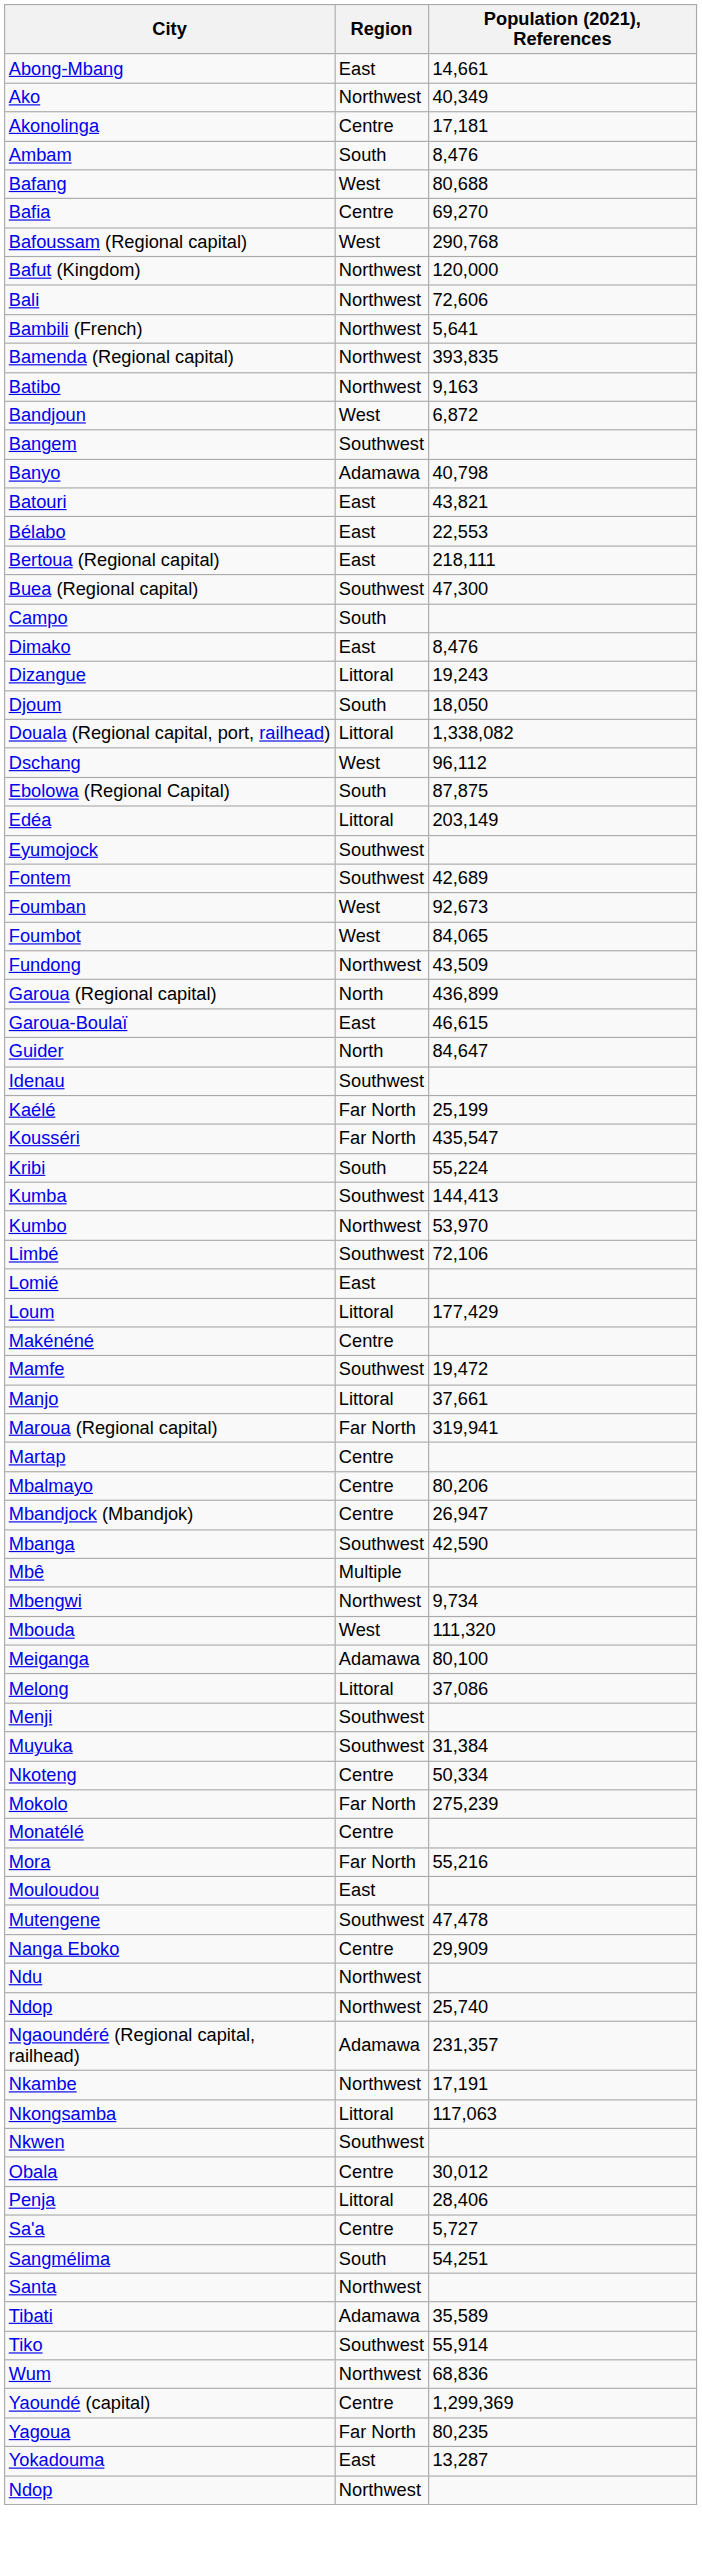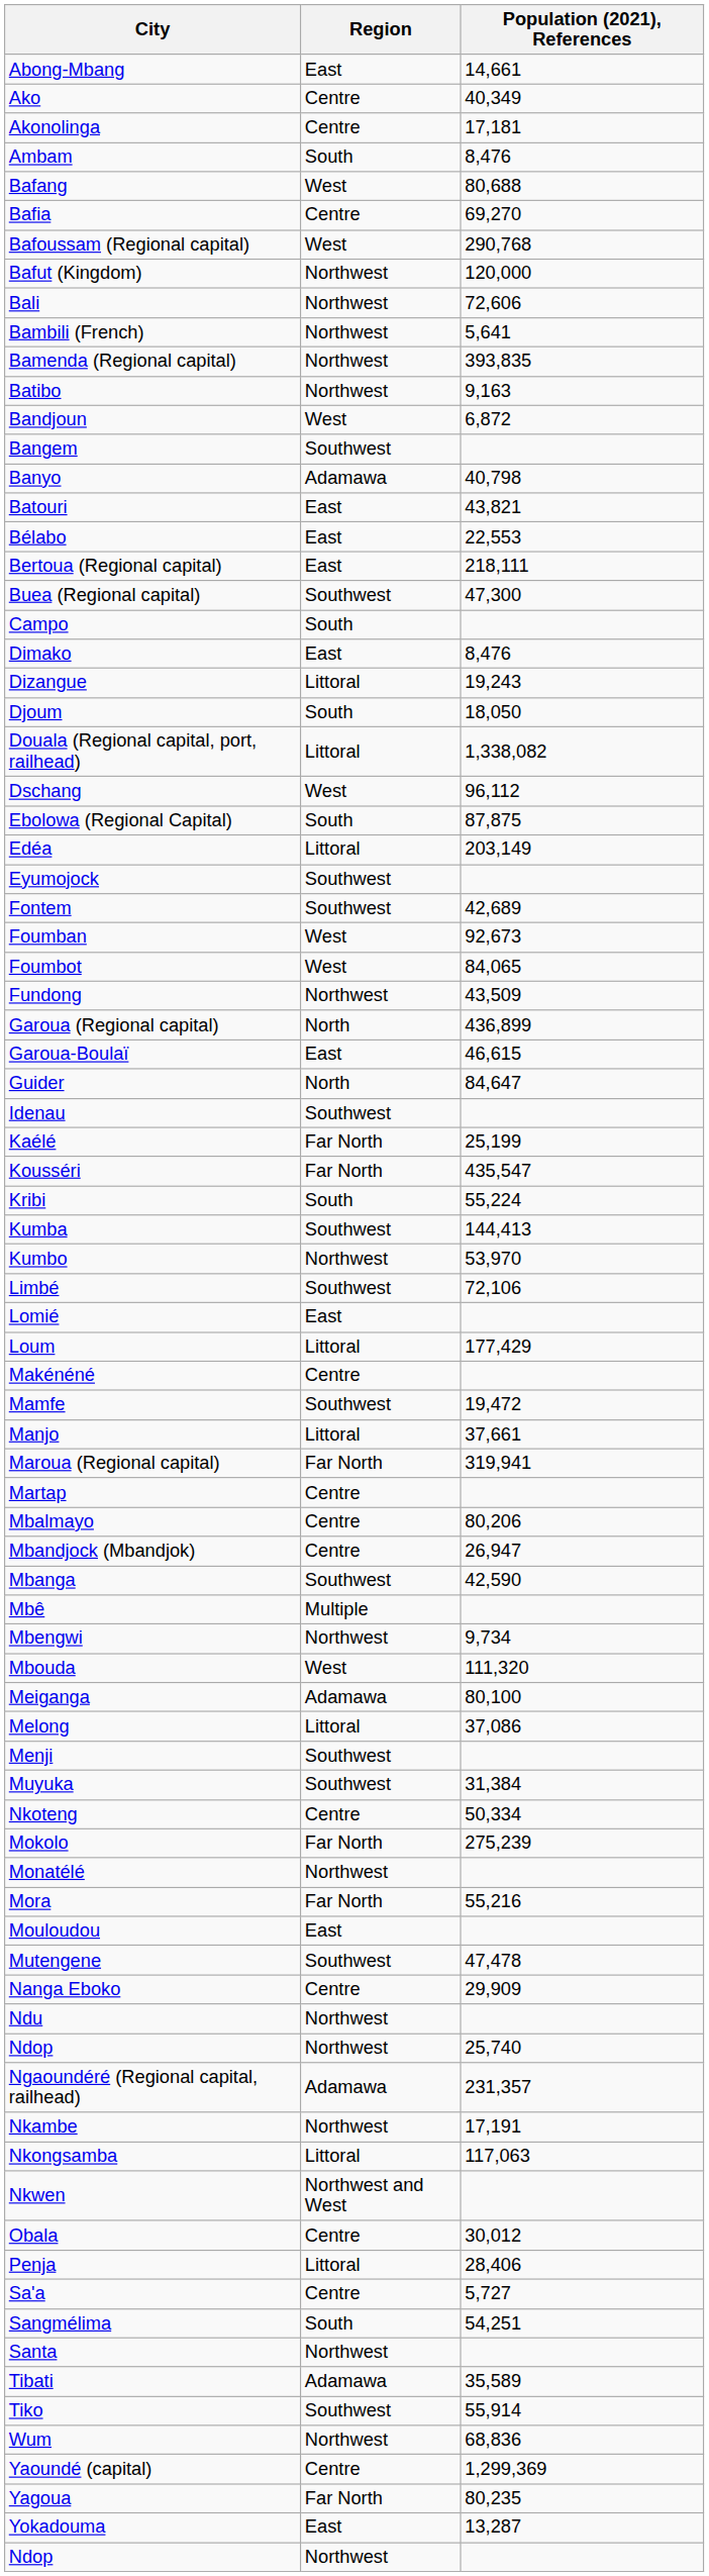 <table class="wikitable sortable">
 <tr>
 <th>City</th>
 <th>Region</th>
 <th data-sort-type=number>Population (2021), References</th>
 </tr>
 <tr>
 <td><a href='#'>Abong-Mbang</a></td>
 <td>East</td>
 <td>14,661</td>
 </tr>
 <tr>
 <td><a href='#'>Ako</a></td>
-<td>Northwest</td>
+<td>Centre</td>
 <td>40,349</td>
 </tr>
 <tr>
 <td><a href='#'>Akonolinga</a></td>
 <td>Centre</td>
 <td>17,181</td>
 </tr>
 <tr>
 <td><a href='#'>Ambam</a></td>
 <td>South</td>
 <td>8,476</td>
 </tr>
 <tr>
 <td><a href='#'>Bafang</a></td>
 <td>West</td>
 <td>80,688</td>
 </tr>
 <tr>
 <td><a href='#'>Bafia</a></td>
 <td>Centre</td>
 <td>69,270</td>
 </tr>
 <tr>
 <td><a href='#'>Bafoussam</a> (Regional capital)</td>
 <td>West</td>
 <td>290,768</td>
 </tr>
 <tr>
 <td><a href='#'>Bafut</a> (Kingdom)</td>
 <td>Northwest</td>
 <td>120,000</td>
 </tr>
 <tr>
 <td><a href='#'>Bali</a></td>
 <td>Northwest</td>
 <td>72,606</td>
 </tr>
 <tr>
 <td><a href='#'>Bambili</a> (French)</td>
 <td>Northwest</td>
 <td>5,641</td>
 </tr>
 <tr>
 <td><a href='#'>Bamenda</a> (Regional capital)</td>
 <td>Northwest</td>
 <td>393,835</td>
 </tr>
 <tr>
 <td><a href='#'>Batibo</a></td>
 <td>Northwest</td>
 <td>9,163</td>
 </tr>
 <tr>
 <td><a href='#'>Bandjoun</a></td>
 <td>West</td>
 <td>6,872</td>
 </tr>
 <tr>
 <td><a href='#'>Bangem</a></td>
 <td>Southwest</td>
 <td></td>
 </tr>
 <tr>
 <td><a href='#'>Banyo</a></td>
 <td>Adamawa</td>
 <td>40,798</td>
 </tr>
 <tr>
 <td><a href='#'>Batouri</a></td>
 <td>East</td>
 <td>43,821</td>
 </tr>
 <tr>
 <td><a href='#'>Bélabo</a></td>
 <td>East</td>
 <td>22,553</td>
 </tr>
 <tr>
 <td><a href='#'>Bertoua</a> (Regional capital)</td>
 <td>East</td>
 <td>218,111</td>
 </tr>
 <tr>
 <td><a href='#'>Buea</a> (Regional capital)</td>
 <td>Southwest</td>
 <td>47,300</td>
 </tr>
 <tr>
 <td><a href='#'>Campo</a></td>
 <td>South</td>
 <td></td>
 </tr>
 <tr>
 <td><a href='#'>Dimako</a></td>
 <td>East</td>
 <td>8,476</td>
 </tr>
 <tr>
 <td><a href='#'>Dizangue</a></td>
 <td>Littoral</td>
 <td>19,243</td>
 </tr>
 <tr>
 <td><a href='#'>Djoum</a></td>
 <td>South</td>
 <td>18,050</td>
 </tr>
 <tr>
 <td><a href='#'>Douala</a> (Regional capital, port, <a href='#'>railhead</a>)</td>
 <td>Littoral</td>
 <td>1,338,082</td>
 </tr>
 <tr>
 <td><a href='#'>Dschang</a></td>
 <td>West</td>
 <td>96,112</td>
 </tr>
 <tr>
 <td><a href='#'>Ebolowa</a> (Regional Capital)</td>
 <td>South</td>
 <td>87,875</td>
 </tr>
 <tr>
 <td><a href='#'>Edéa</a></td>
 <td>Littoral</td>
 <td>203,149</td>
 </tr>
 <tr>
 <td><a href='#'>Eyumojock</a></td>
 <td>Southwest</td>
 <td></td>
 </tr>
 <tr>
 <td><a href='#'>Fontem</a></td>
 <td>Southwest</td>
 <td>42,689</td>
 </tr>
 <tr>
 <td><a href='#'>Foumban</a></td>
 <td>West</td>
 <td>92,673</td>
 </tr>
 <tr>
 <td><a href='#'>Foumbot</a></td>
 <td>West</td>
 <td>84,065</td>
 </tr>
 <tr>
 <td><a href='#'>Fundong</a></td>
 <td>Northwest</td>
 <td>43,509</td>
 </tr>
 <tr>
 <td><a href='#'>Garoua</a> (Regional capital)</td>
 <td>North</td>
 <td>436,899</td>
 </tr>
 <tr>
 <td><a href='#'>Garoua-Boulaï</a></td>
 <td>East</td>
 <td>46,615</td>
 </tr>
 <tr>
 <td><a href='#'>Guider</a></td>
 <td>North</td>
 <td>84,647</td>
 </tr>
 <tr>
 <td><a href='#'>Idenau</a></td>
 <td>Southwest</td>
 <td></td>
 </tr>
 <tr>
 <td><a href='#'>Kaélé</a></td>
 <td>Far North</td>
 <td>25,199</td>
 </tr>
 <tr>
 <td><a href='#'>Kousséri</a></td>
 <td>Far North</td>
 <td>435,547</td>
 </tr>
 <tr>
 <td><a href='#'>Kribi</a></td>
 <td>South</td>
 <td>55,224</td>
 </tr>
 <tr>
 <td><a href='#'>Kumba</a></td>
 <td>Southwest</td>
 <td>144,413</td>
 </tr>
 <tr>
 <td><a href='#'>Kumbo</a></td>
 <td>Northwest</td>
 <td>53,970</td>
 </tr>
 <tr>
 <td><a href='#'>Limbé</a></td>
 <td>Southwest</td>
 <td>72,106</td>
 </tr>
 <tr>
 <td><a href='#'>Lomié</a></td>
 <td>East</td>
 <td></td>
 </tr>
 <tr>
 <td><a href='#'>Loum</a></td>
 <td>Littoral</td>
 <td>177,429</td>
 </tr>
 <tr>
 <td><a href='#'>Makénéné</a></td>
 <td>Centre</td>
 <td></td>
 </tr>
 <tr>
 <td><a href='#'>Mamfe</a></td>
 <td>Southwest</td>
 <td>19,472</td>
 </tr>
 <tr>
 <td><a href='#'>Manjo</a></td>
 <td>Littoral</td>
 <td>37,661</td>
 </tr>
 <tr>
 <td><a href='#'>Maroua</a> (Regional capital)</td>
 <td>Far North</td>
 <td>319,941</td>
 </tr>
 <tr>
 <td><a href='#'>Martap</a></td>
 <td>Centre</td>
 <td></td>
 </tr>
 <tr>
 <td><a href='#'>Mbalmayo</a></td>
 <td>Centre</td>
 <td>80,206</td>
 </tr>
 <tr>
 <td><a href='#'>Mbandjock</a> (Mbandjok)</td>
 <td>Centre</td>
 <td>26,947</td>
 </tr>
 <tr>
 <td><a href='#'>Mbanga</a></td>
 <td>Southwest</td>
 <td>42,590</td>
 </tr>
 <tr>
 <td><a href='#'>Mbê</a></td>
 <td>Multiple</td>
 <td></td>
 </tr>
 <tr>
 <td><a href='#'>Mbengwi</a></td>
 <td>Northwest</td>
 <td>9,734</td>
 </tr>
 <tr>
 <td><a href='#'>Mbouda</a></td>
 <td>West</td>
 <td>111,320</td>
 </tr>
 <tr>
 <td><a href='#'>Meiganga</a></td>
 <td>Adamawa</td>
 <td>80,100</td>
 </tr>
 <tr>
 <td><a href='#'>Melong</a></td>
 <td>Littoral</td>
 <td>37,086</td>
 </tr>
 <tr>
 <td><a href='#'>Menji</a></td>
 <td>Southwest</td>
 <td></td>
 </tr>
 <tr>
 <td><a href='#'>Muyuka</a></td>
 <td>Southwest</td>
 <td>31,384</td>
 </tr>
 <tr>
 <td><a href='#'>Nkoteng</a></td>
 <td>Centre</td>
 <td>50,334</td>
 </tr>
 <tr>
 <td><a href='#'>Mokolo</a></td>
 <td>Far North</td>
 <td>275,239</td>
 </tr>
 <tr>
 <td><a href='#'>Monatélé</a></td>
-<td>Centre</td>
+<td>Northwest</td>
 <td></td>
 </tr>
 <tr>
 <td><a href='#'>Mora</a></td>
 <td>Far North</td>
 <td>55,216</td>
 </tr>
 <tr>
 <td><a href='#'>Mouloudou</a></td>
 <td>East</td>
 <td></td>
 </tr>
 <tr>
 <td><a href='#'>Mutengene</a></td>
 <td>Southwest</td>
 <td>47,478</td>
 </tr>
 <tr>
 <td><a href='#'>Nanga Eboko</a></td>
 <td>Centre</td>
 <td>29,909</td>
 </tr>
 <tr>
 <td><a href='#'>Ndu</a></td>
 <td>Northwest</td>
 <td></td>
 </tr>
 <tr>
 <td><a href='#'>Ndop</a></td>
 <td>Northwest</td>
 <td>25,740</td>
 </tr>
 <tr>
 <td><a href='#'>Ngaoundéré</a> (Regional capital, railhead)</td>
 <td>Adamawa</td>
 <td>231,357</td>
 </tr>
 <tr>
 <td><a href='#'>Nkambe</a></td>
 <td>Northwest</td>
 <td>17,191</td>
 </tr>
 <tr>
 <td><a href='#'>Nkongsamba</a></td>
 <td>Littoral</td>
 <td>117,063</td>
 </tr>
 <tr>
 <td><a href='#'>Nkwen</a></td>
-<td>Southwest</td>
+<td>Northwest and West</td>
 <td></td>
 </tr>
 <tr>
 <td><a href='#'>Obala</a></td>
 <td>Centre</td>
 <td>30,012</td>
 </tr>
 <tr>
 <td><a href='#'>Penja</a></td>
 <td>Littoral</td>
 <td>28,406</td>
 </tr>
 <tr>
 <td><a href='#'>Sa'a</a></td>
 <td>Centre</td>
 <td>5,727</td>
 </tr>
 <tr>
 <td><a href='#'>Sangmélima</a></td>
 <td>South</td>
 <td>54,251</td>
 </tr>
 <tr>
 <td><a href='#'>Santa</a></td>
 <td>Northwest</td>
 <td></td>
 </tr>
 <tr>
 <td><a href='#'>Tibati</a></td>
 <td>Adamawa</td>
 <td>35,589</td>
 </tr>
 <tr>
 <td><a href='#'>Tiko</a></td>
 <td>Southwest</td>
 <td>55,914</td>
 </tr>
 <tr>
 <td><a href='#'>Wum</a></td>
 <td>Northwest</td>
 <td>68,836</td>
 </tr>
 <tr>
 <td><a href='#'>Yaoundé</a> (capital)</td>
 <td>Centre</td>
 <td>1,299,369</td>
 </tr>
 <tr>
 <td><a href='#'>Yagoua</a></td>
 <td>Far North</td>
 <td>80,235</td>
 </tr>
 <tr>
 <td><a href='#'>Yokadouma</a></td>
 <td>East</td>
 <td>13,287</td>
 </tr>
 <tr>
 <td><a href='#'>Ndop</a></td>
 <td>Northwest</td>
 <td></td>
 </tr>
 </table>
